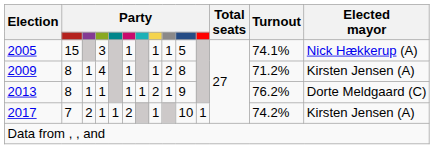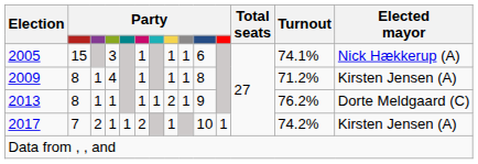 <table class="wikitable">
 <tr>
 <th rowspan="2">Election</th>
 <th colspan="10">Party</th>
 <th rowspan="2">Total<br>seats</th>
 <th rowspan="2">Turnout</th>
 <th rowspan="2">Elected<br>mayor</th>
 </tr>
 <tr>
 <td style="background:#B5211D;"><strong><a href='#'></a></strong></td>
 <td style="background:#843A93;"><strong><a href='#'></a></strong></td>
 <td style="background:#89A920;"><strong><a href='#'></a></strong></td>
 <td style="background:#00868B;"><strong><a href='#'></a></strong></td>
 <td style="background:#C9096C;"><strong><a href='#'></a></strong></td>
 <td style="background:#1CB1B7;"><strong><a href='#'></a></strong></td>
 <td style="background:#F4D44D;"><strong><a href='#'></a></strong></td>
 <td style="background:#8B8989;"><strong></strong></td>
 <td style="background:#254C85;"><strong><a href='#'></a></strong></td>
 <td style="background:#FF0000;"><strong><a href='#'></a></strong></td>
 </tr>
 <tr>
 <td><a href='#'>2005</a></td>
 <td>15</td>
 <td style="background:#CDC9C9;"></td>
 <td>3</td>
 <td style="background:#CDC9C9;" rowspan="3"></td>
 <td>1</td>
 <td style="background:#CDC9C9;" rowspan="2"></td>
 <td>1</td>
 <td>1</td>
-<td>5</td>
+<td>6</td>
 <td style="background:#CDC9C9;" rowspan="3"></td>
 <td rowspan="4">27</td>
 <td>74.1%</td>
 <td><a href='#'>Nick Hækkerup</a> (A)</td>
 </tr>
 <tr>
 <td><a href='#'>2009</a></td>
 <td>8</td>
 <td>1</td>
 <td>4</td>
 <td>1</td>
 <td>1</td>
-<td>2</td>
+<td>1</td>
 <td>8</td>
 <td>71.2%</td>
 <td>Kirsten Jensen (A)</td>
 </tr>
 <tr>
 <td><a href='#'>2013</a></td>
 <td>8</td>
 <td>1</td>
 <td>1</td>
 <td>1</td>
 <td>1</td>
 <td>2</td>
 <td>1</td>
 <td>9</td>
 <td>76.2%</td>
 <td>Dorte Meldgaard (C)</td>
 </tr>
 <tr>
 <td><a href='#'>2017</a></td>
 <td>7</td>
 <td>2</td>
 <td>1</td>
 <td>1</td>
 <td>2</td>
 <td style="background:#CDC9C9;"></td>
 <td>1</td>
 <td style="background:#CDC9C9;"></td>
 <td>10</td>
 <td>1</td>
 <td>74.2%</td>
 <td>Kirsten Jensen (A)</td>
 </tr>
 <tr>
 <td colspan="14">Data from , ,  and </td>
 </tr>
 </table>
